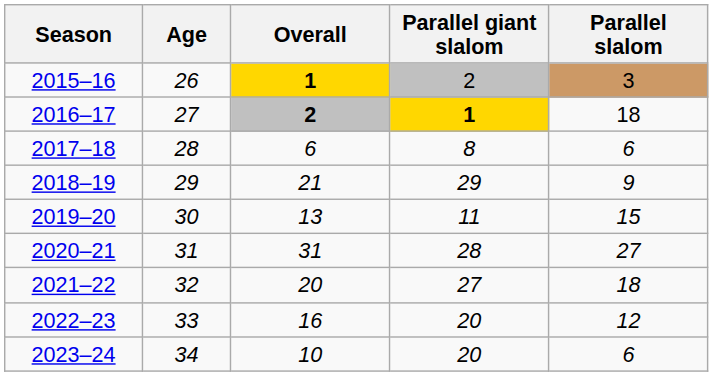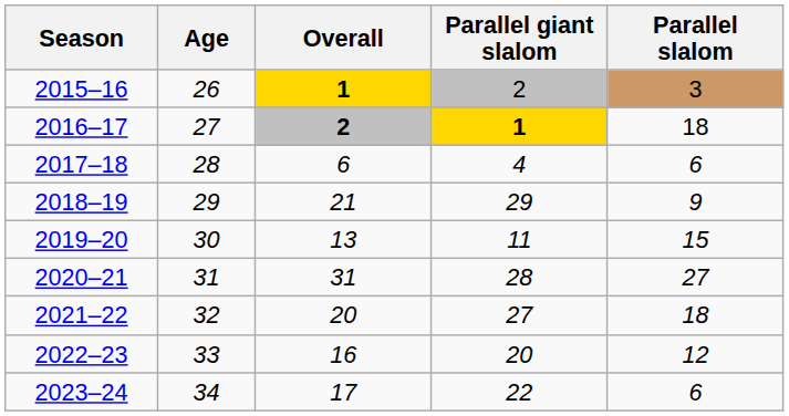 <table class="wikitable" style="text-align:center; font-size:95%;">
 <tr>
 <th width="90">Season</th>
 <th width="55">Age</th>
 <th width="105">Overall</th>
 <th width="105">Parallel giant slalom</th>
 <th width="105">Parallel slalom</th>
 </tr>
 <tr>
 <td><a href='#'>2015–16</a></td>
 <td><em>26</em></td>
 <td style="background:gold;"><strong>1</strong></td>
 <td style="background:silver;">2</td>
 <td style="background:#cc9966;">3</td>
 </tr>
 <tr>
 <td><a href='#'>2016–17</a></td>
 <td><em>27</em></td>
 <td style="background:silver;"><strong>2</strong></td>
 <td style="background:gold;"><strong>1</strong></td>
 <td>18</td>
 </tr>
 <tr>
 <td><a href='#'>2017–18</a></td>
 <td><em>28</em></td>
 <td><em>6</em></td>
-<td><em>8</em></td>
+<td><em>4</em></td>
 <td><em>6</em></td>
 </tr>
 <tr>
 <td><a href='#'>2018–19</a></td>
 <td><em>29</em></td>
 <td><em>21</em></td>
 <td><em>29</em></td>
 <td><em>9</em></td>
 </tr>
 <tr>
 <td><a href='#'>2019–20</a></td>
 <td><em>30</em></td>
 <td><em>13</em></td>
 <td><em>11</em></td>
 <td><em>15</em></td>
 </tr>
 <tr>
 <td><a href='#'>2020–21</a></td>
 <td><em>31</em></td>
 <td><em>31</em></td>
 <td><em>28</em></td>
 <td><em>27</em></td>
 </tr>
 <tr>
 <td><a href='#'>2021–22</a></td>
 <td><em>32</em></td>
 <td><em>20</em></td>
 <td><em>27</em></td>
 <td><em>18</em></td>
 </tr>
 <tr>
 <td><a href='#'>2022–23</a></td>
 <td><em>33</em></td>
 <td><em>16</em></td>
 <td><em>20</em></td>
 <td><em>12</em></td>
 </tr>
 <tr>
 <td><a href='#'>2023–24</a></td>
 <td><em>34</em></td>
-<td><em>10</em></td>
-<td><em>20</em></td>
+<td><em>17</em></td>
+<td><em>22</em></td>
 <td><em>6</em></td>
 </tr>
 </table>
